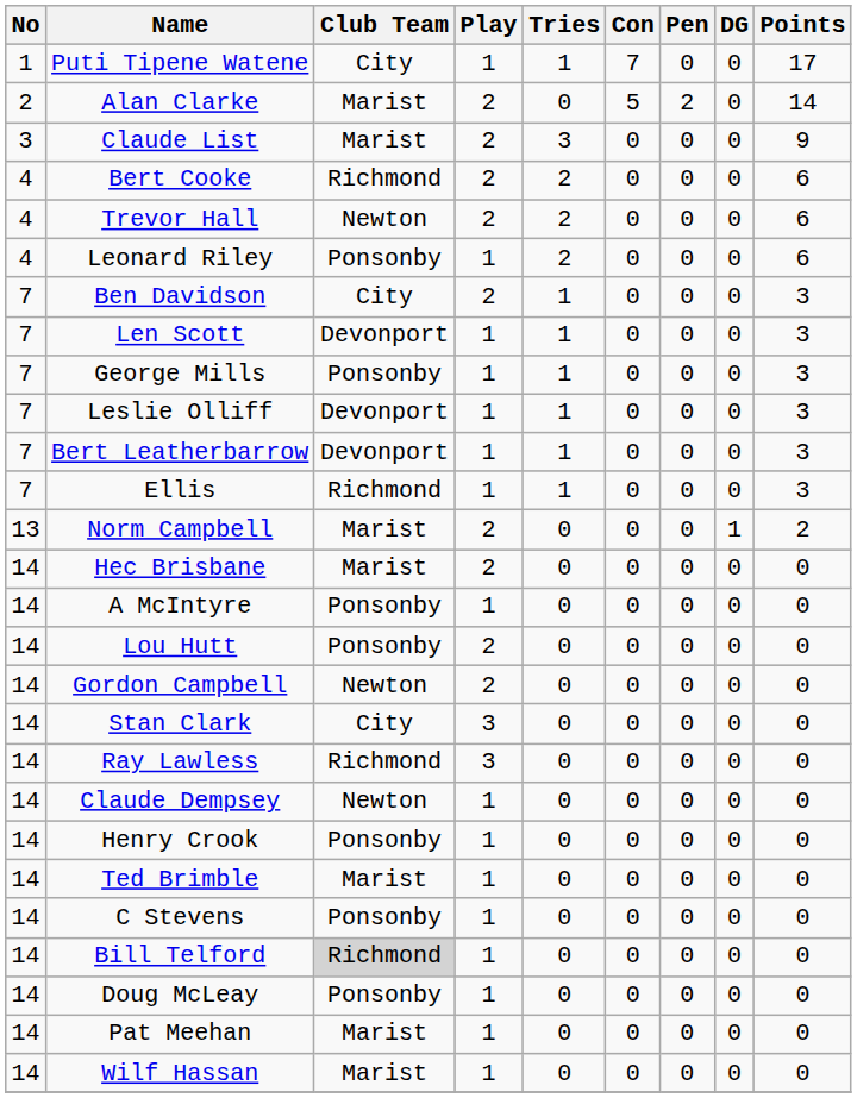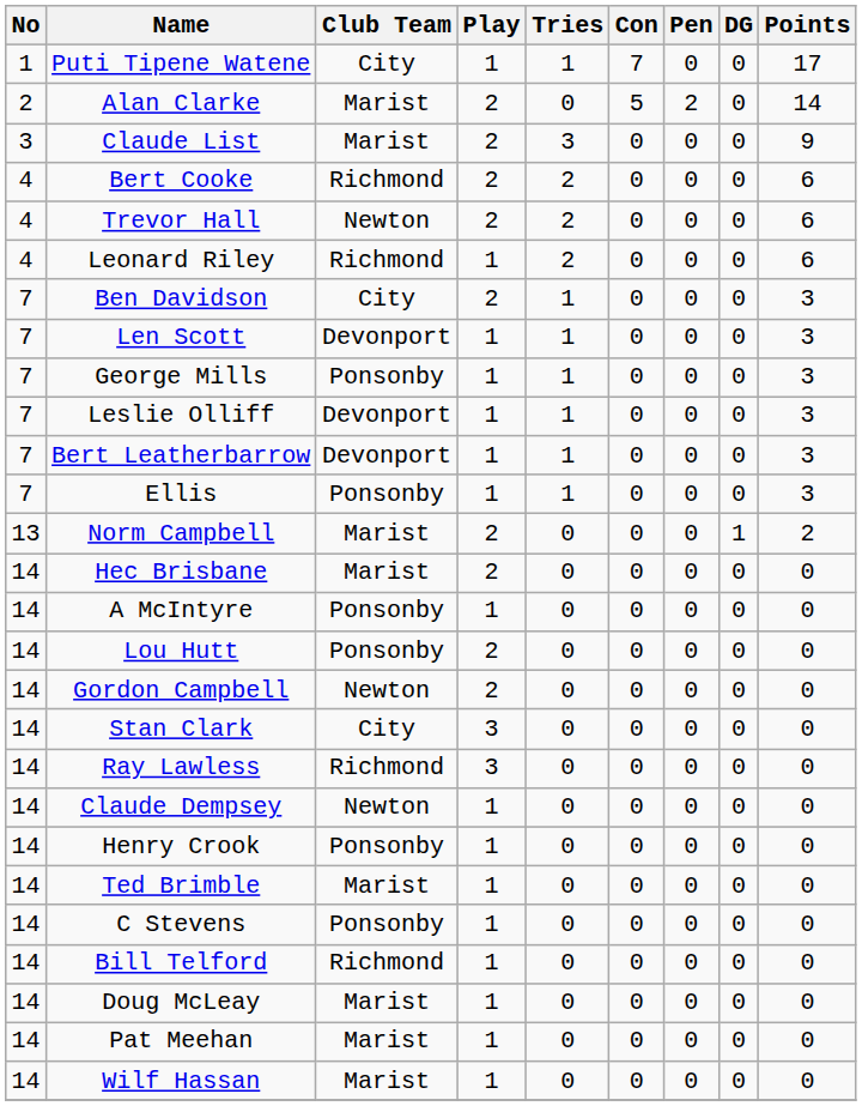 <table class="wikitable sortable" style="text-align: center;">
 <tr>
 <th>No</th>
 <th>Name</th>
 <th>Club Team</th>
 <th>Play</th>
 <th>Tries</th>
 <th>Con</th>
 <th>Pen</th>
 <th>DG</th>
 <th>Points</th>
 </tr>
 <tr>
 <td>1</td>
 <td><a href='#'>Puti Tipene Watene</a></td>
 <td>City</td>
 <td>1</td>
 <td>1</td>
 <td>7</td>
 <td>0</td>
 <td>0</td>
 <td>17</td>
 </tr>
 <tr>
 <td>2</td>
 <td><a href='#'>Alan Clarke</a></td>
 <td>Marist</td>
 <td>2</td>
 <td>0</td>
 <td>5</td>
 <td>2</td>
 <td>0</td>
 <td>14</td>
 </tr>
 <tr>
 <td>3</td>
 <td><a href='#'>Claude List</a></td>
 <td>Marist</td>
 <td>2</td>
 <td>3</td>
 <td>0</td>
 <td>0</td>
 <td>0</td>
 <td>9</td>
 </tr>
 <tr>
 <td>4</td>
 <td><a href='#'>Bert Cooke</a></td>
 <td>Richmond</td>
 <td>2</td>
 <td>2</td>
 <td>0</td>
 <td>0</td>
 <td>0</td>
 <td>6</td>
 </tr>
 <tr>
 <td>4</td>
 <td><a href='#'>Trevor Hall</a></td>
 <td>Newton</td>
 <td>2</td>
 <td>2</td>
 <td>0</td>
 <td>0</td>
 <td>0</td>
 <td>6</td>
 </tr>
 <tr>
 <td>4</td>
 <td>Leonard Riley</td>
-<td>Ponsonby</td>
+<td>Richmond</td>
 <td>1</td>
 <td>2</td>
 <td>0</td>
 <td>0</td>
 <td>0</td>
 <td>6</td>
 </tr>
 <tr>
 <td>7</td>
 <td><a href='#'>Ben Davidson</a></td>
 <td>City</td>
 <td>2</td>
 <td>1</td>
 <td>0</td>
 <td>0</td>
 <td>0</td>
 <td>3</td>
 </tr>
 <tr>
 <td>7</td>
 <td><a href='#'>Len Scott</a></td>
 <td>Devonport</td>
 <td>1</td>
 <td>1</td>
 <td>0</td>
 <td>0</td>
 <td>0</td>
 <td>3</td>
 </tr>
 <tr>
 <td>7</td>
 <td>George Mills</td>
 <td>Ponsonby</td>
 <td>1</td>
 <td>1</td>
 <td>0</td>
 <td>0</td>
 <td>0</td>
 <td>3</td>
 </tr>
 <tr>
 <td>7</td>
 <td>Leslie Olliff</td>
 <td>Devonport</td>
 <td>1</td>
 <td>1</td>
 <td>0</td>
 <td>0</td>
 <td>0</td>
 <td>3</td>
 </tr>
 <tr>
 <td>7</td>
 <td><a href='#'>Bert Leatherbarrow</a></td>
 <td>Devonport</td>
 <td>1</td>
 <td>1</td>
 <td>0</td>
 <td>0</td>
 <td>0</td>
 <td>3</td>
 </tr>
 <tr>
 <td>7</td>
 <td>Ellis</td>
-<td>Richmond</td>
+<td>Ponsonby</td>
 <td>1</td>
 <td>1</td>
 <td>0</td>
 <td>0</td>
 <td>0</td>
 <td>3</td>
 </tr>
 <tr>
 <td>13</td>
 <td><a href='#'>Norm Campbell</a></td>
 <td>Marist</td>
 <td>2</td>
 <td>0</td>
 <td>0</td>
 <td>0</td>
 <td>1</td>
 <td>2</td>
 </tr>
 <tr>
 <td>14</td>
 <td><a href='#'>Hec Brisbane</a></td>
 <td>Marist</td>
 <td>2</td>
 <td>0</td>
 <td>0</td>
 <td>0</td>
 <td>0</td>
 <td>0</td>
 </tr>
 <tr>
 <td>14</td>
 <td>A McIntyre</td>
 <td>Ponsonby</td>
 <td>1</td>
 <td>0</td>
 <td>0</td>
 <td>0</td>
 <td>0</td>
 <td>0</td>
 </tr>
 <tr>
 <td>14</td>
 <td><a href='#'>Lou Hutt</a></td>
 <td>Ponsonby</td>
 <td>2</td>
 <td>0</td>
 <td>0</td>
 <td>0</td>
 <td>0</td>
 <td>0</td>
 </tr>
 <tr>
 <td>14</td>
 <td><a href='#'>Gordon Campbell</a></td>
 <td>Newton</td>
 <td>2</td>
 <td>0</td>
 <td>0</td>
 <td>0</td>
 <td>0</td>
 <td>0</td>
 </tr>
 <tr>
 <td>14</td>
 <td><a href='#'>Stan Clark</a></td>
 <td>City</td>
 <td>3</td>
 <td>0</td>
 <td>0</td>
 <td>0</td>
 <td>0</td>
 <td>0</td>
 </tr>
 <tr>
 <td>14</td>
 <td><a href='#'>Ray Lawless</a></td>
 <td>Richmond</td>
 <td>3</td>
 <td>0</td>
 <td>0</td>
 <td>0</td>
 <td>0</td>
 <td>0</td>
 </tr>
 <tr>
 <td>14</td>
 <td><a href='#'>Claude Dempsey</a></td>
 <td>Newton</td>
 <td>1</td>
 <td>0</td>
 <td>0</td>
 <td>0</td>
 <td>0</td>
 <td>0</td>
 </tr>
 <tr>
 <td>14</td>
 <td>Henry Crook</td>
 <td>Ponsonby</td>
 <td>1</td>
 <td>0</td>
 <td>0</td>
 <td>0</td>
 <td>0</td>
 <td>0</td>
 </tr>
 <tr>
 <td>14</td>
 <td><a href='#'>Ted Brimble</a></td>
 <td>Marist</td>
 <td>1</td>
 <td>0</td>
 <td>0</td>
 <td>0</td>
 <td>0</td>
 <td>0</td>
 </tr>
 <tr>
 <td>14</td>
 <td>C Stevens</td>
 <td>Ponsonby</td>
 <td>1</td>
 <td>0</td>
 <td>0</td>
 <td>0</td>
 <td>0</td>
 <td>0</td>
 </tr>
 <tr>
 <td>14</td>
 <td><a href='#'>Bill Telford</a></td>
-<td style="background: lightgrey;">Richmond</td>
+<td>Richmond</td>
 <td>1</td>
 <td>0</td>
 <td>0</td>
 <td>0</td>
 <td>0</td>
 <td>0</td>
 </tr>
 <tr>
 <td>14</td>
 <td>Doug McLeay</td>
-<td>Ponsonby</td>
+<td>Marist</td>
 <td>1</td>
 <td>0</td>
 <td>0</td>
 <td>0</td>
 <td>0</td>
 <td>0</td>
 </tr>
 <tr>
 <td>14</td>
 <td>Pat Meehan</td>
 <td>Marist</td>
 <td>1</td>
 <td>0</td>
 <td>0</td>
 <td>0</td>
 <td>0</td>
 <td>0</td>
 </tr>
 <tr>
 <td>14</td>
 <td><a href='#'>Wilf Hassan</a></td>
 <td>Marist</td>
 <td>1</td>
 <td>0</td>
 <td>0</td>
 <td>0</td>
 <td>0</td>
 <td>0</td>
 </tr>
 <tr>
 </tr>
 </table>
